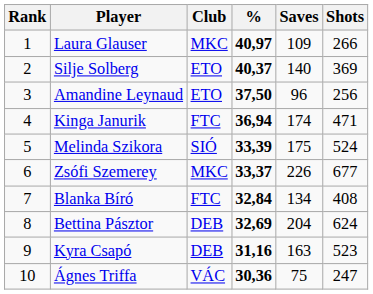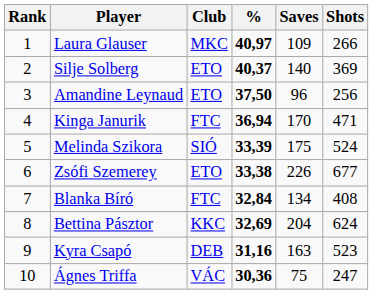 <table class="wikitable sortable" style="text-align:center">
 <tr>
 <th>Rank</th>
 <th>Player</th>
 <th>Club</th>
 <th>%</th>
 <th>Saves</th>
 <th>Shots</th>
 </tr>
 <tr>
 <td>1</td>
 <td style="text-align:left"> <a href='#'>Laura Glauser</a></td>
 <td style="text-align:left"><a href='#'>MKC</a></td>
 <td><strong>40,97</strong></td>
 <td>109</td>
 <td>266</td>
 </tr>
 <tr>
 <td>2</td>
 <td style="text-align:left"> <a href='#'>Silje Solberg</a></td>
 <td style="text-align:left"><a href='#'>ETO</a></td>
 <td><strong>40,37</strong></td>
 <td>140</td>
 <td>369</td>
 </tr>
 <tr>
 <td>3</td>
 <td style="text-align:left"> <a href='#'>Amandine Leynaud</a></td>
 <td style="text-align:left"><a href='#'>ETO</a></td>
 <td><strong>37,50</strong></td>
 <td>96</td>
 <td>256</td>
 </tr>
 <tr>
 <td>4</td>
 <td style="text-align:left"> <a href='#'>Kinga Janurik</a></td>
 <td style="text-align:left"><a href='#'>FTC</a></td>
 <td><strong>36,94</strong></td>
-<td>174</td>
+<td>170</td>
 <td>471</td>
 </tr>
 <tr>
 <td>5</td>
 <td style="text-align:left"> <a href='#'>Melinda Szikora</a></td>
 <td style="text-align:left"><a href='#'>SIÓ</a></td>
 <td><strong>33,39</strong></td>
 <td>175</td>
 <td>524</td>
 </tr>
 <tr>
 <td>6</td>
 <td style="text-align:left"> <a href='#'>Zsófi Szemerey</a></td>
-<td style="text-align:left"><a href='#'>MKC</a></td>
-<td><strong>33,37</strong></td>
+<td style="text-align:left"><a href='#'>ETO</a></td>
+<td><strong>33,38</strong></td>
 <td>226</td>
 <td>677</td>
 </tr>
 <tr>
 <td>7</td>
 <td style="text-align:left"> <a href='#'>Blanka Bíró</a></td>
 <td style="text-align:left"><a href='#'>FTC</a></td>
 <td><strong>32,84</strong></td>
 <td>134</td>
 <td>408</td>
 </tr>
 <tr>
 <td>8</td>
 <td style="text-align:left"> <a href='#'>Bettina Pásztor</a></td>
-<td style="text-align:left"><a href='#'>DEB</a></td>
+<td style="text-align:left"><a href='#'>KKC</a></td>
 <td><strong>32,69</strong></td>
 <td>204</td>
 <td>624</td>
 </tr>
 <tr>
 <td>9</td>
 <td style="text-align:left"> <a href='#'>Kyra Csapó</a></td>
 <td style="text-align:left"><a href='#'>DEB</a></td>
 <td><strong>31,16</strong></td>
 <td>163</td>
 <td>523</td>
 </tr>
 <tr>
 <td>10</td>
 <td style="text-align:left"> <a href='#'>Ágnes Triffa</a></td>
 <td style="text-align:left"><a href='#'>VÁC</a></td>
 <td><strong>30,36</strong></td>
 <td>75</td>
 <td>247</td>
 </tr>
 </table>
